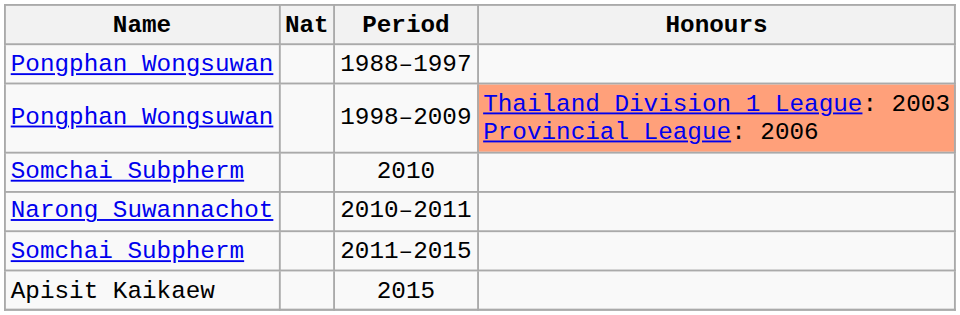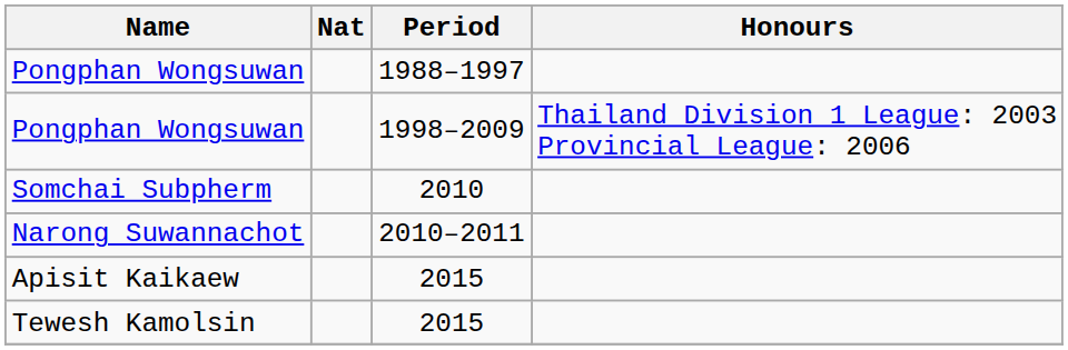 <table class="wikitable">
 <tr>
 <th>Name</th>
 <th>Nat</th>
 <th>Period</th>
 <th>Honours</th>
 </tr>
 <tr>
 <td><a href='#'>Pongphan Wongsuwan</a></td>
 <td align="center"></td>
 <td align="center">1988–1997</td>
 <td></td>
 </tr>
 <tr>
 <td><a href='#'>Pongphan Wongsuwan</a></td>
 <td align="center"></td>
 <td align="center">1998–2009</td>
-<td style="background: lightsalmon;"><a href='#'>Thailand Division 1 League</a>: 2003<br><a href='#'>Provincial League</a>: 2006</td>
+<td><a href='#'>Thailand Division 1 League</a>: 2003<br><a href='#'>Provincial League</a>: 2006</td>
 </tr>
 <tr>
 <td><a href='#'>Somchai Subpherm</a></td>
 <td align="center"></td>
 <td align="center">2010</td>
 <td></td>
 </tr>
 <tr>
 <td><a href='#'>Narong Suwannachot</a></td>
 <td align="center"></td>
 <td align="center">2010–2011</td>
 <td></td>
 </tr>
 <tr>
-<td><a href='#'>Somchai Subpherm</a></td>
+<td>Apisit Kaikaew</td>
 <td align="center"></td>
-<td align="center">2011–2015</td>
+<td align="center">2015</td>
 <td></td>
 </tr>
 <tr>
-<td>Apisit Kaikaew</td>
+<td>Tewesh Kamolsin</td>
 <td align="center"></td>
 <td align="center">2015</td>
 <td></td>
 </tr>
 <tr>
 </tr>
 </table>
